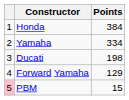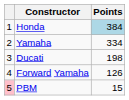 <table class="wikitable" style="font-size: 95%;">
 <tr>
 <th></th>
 <th>Constructor</th>
 <th>Points</th>
 </tr>
 <tr>
 <td align=center>1</td>
 <td> <a href='#'>Honda</a></td>
-<td align=right>384</td>
+<td align=right style="background: lightblue;">384</td>
 </tr>
 <tr>
 <td align=center>2</td>
 <td> <a href='#'>Yamaha</a></td>
 <td align=right>334</td>
 </tr>
 <tr>
 <td align=center>3</td>
 <td> <a href='#'>Ducati</a></td>
 <td align=right>198</td>
 </tr>
 <tr>
 <td align=center>4</td>
 <td> <a href='#'>Forward</a> <a href='#'>Yamaha</a></td>
-<td align=right>129</td>
+<td align=right>126</td>
 </tr>
 <tr>
 <td align=center style="background: pink;">5</td>
 <td> <a href='#'>PBM</a></td>
 <td align=right>15</td>
 </tr>
 </table>
